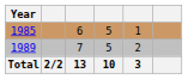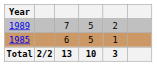 <table class="wikitable" style="text-align: center;">
 <tr>
 <th>Year</th>
 <th></th>
 <th width=30></th>
 <th width=30></th>
 <th width=30></th>
 <th width=30></th>
 </tr>
+<tr bgcolor=silver>
+<td> <a href='#'>1989</a></td>
+<td></td>
+<td>7</td>
+<td>5</td>
+<td>2</td>
+<td></td>
+</tr>
 <tr bgcolor=cc9966>
 <td> <a href='#'>1985</a></td>
 <td></td>
 <td>6</td>
 <td>5</td>
 <td>1</td>
-<td></td>
-</tr>
-<tr bgcolor=silver>
-<td> <a href='#'>1989</a></td>
-<td></td>
-<td>7</td>
-<td>5</td>
-<td>2</td>
 <td></td>
 </tr>
 <tr>
 <th>Total</th>
 <th>2/2</th>
 <th>13</th>
 <th>10</th>
 <th>3</th>
 <th></th>
 </tr>
 </table>
